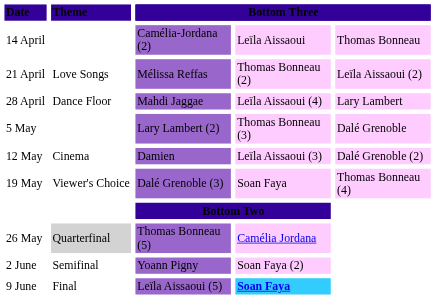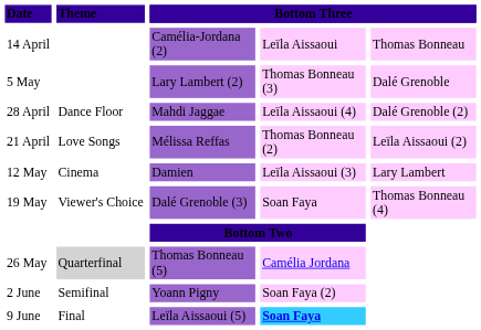 <table cellpadding=2 cellspacing=6>
 <tr bgcolor=#330099>
 <td><span><strong>Date</strong></span></td>
 <td><span><strong>Theme</strong></span></td>
 <td bgcolor=#330099 colspan="3" align="center"><span><strong>Bottom Three</strong></span></td>
 </tr>
 <tr>
 <td>14 April</td>
 <td></td>
 <td bgcolor="#9966CC" width="125">Camélia-Jordana (2)</td>
 <td bgcolor="#FFCCFF" width="125">Leïla Aissaoui</td>
 <td bgcolor="#FFCCFF" width="125">Thomas Bonneau</td>
 </tr>
 <tr>
+<td>5 May</td>
+<td></td>
+<td bgcolor="#9966CC" width="125">Lary Lambert (2)</td>
+<td bgcolor="#FFCCFF" width="125">Thomas Bonneau (3)</td>
+<td bgcolor="#FFCCFF" width="125">Dalé Grenoble</td>
+</tr>
+<tr>
+<td>28 April</td>
+<td>Dance Floor</td>
+<td bgcolor="#9966CC" width="125">Mahdi Jaggae</td>
+<td bgcolor="#FFCCFF" width="125">Leïla Aissaoui (4)</td>
+<td bgcolor="#FFCCFF" width="125">Dalé Grenoble (2)</td>
+</tr>
+<tr>
 <td>21 April</td>
 <td>Love Songs</td>
 <td bgcolor="#9966CC" width="125">Mélissa Reffas</td>
 <td bgcolor="#FFCCFF" width="125">Thomas Bonneau (2)</td>
 <td bgcolor="#FFCCFF" width="125">Leïla Aissaoui (2)</td>
 </tr>
 <tr>
-<td>28 April</td>
-<td>Dance Floor</td>
-<td bgcolor="#9966CC" width="125">Mahdi Jaggae</td>
-<td bgcolor="#FFCCFF" width="125">Leïla Aissaoui (4)</td>
-<td bgcolor="#FFCCFF" width="125">Lary Lambert</td>
-</tr>
-<tr>
-<td>5 May</td>
-<td></td>
-<td bgcolor="#9966CC" width="125">Lary Lambert (2)</td>
-<td bgcolor="#FFCCFF" width="125">Thomas Bonneau (3)</td>
-<td bgcolor="#FFCCFF" width="125">Dalé Grenoble</td>
-</tr>
-<tr>
 <td>12 May</td>
 <td>Cinema</td>
 <td bgcolor="#9966CC" width="125">Damien</td>
 <td bgcolor="#FFCCFF" width="125">Leïla Aissaoui (3)</td>
-<td bgcolor="#FFCCFF" width="125">Dalé Grenoble (2)</td>
+<td bgcolor="#FFCCFF" width="125">Lary Lambert</td>
 </tr>
 <tr>
 <td>19 May</td>
 <td>Viewer's Choice</td>
 <td bgcolor="#9966CC" width="125">Dalé Grenoble (3)</td>
 <td bgcolor="#FFCCFF" width="125">Soan Faya</td>
 <td bgcolor="#FFCCFF" width="125">Thomas Bonneau (4)</td>
 </tr>
 <tr>
 <td></td>
 <td></td>
 <td bgcolor=#330099 colspan="2" align="center"><span><strong>Bottom Two</strong></span></td>
 </tr>
 <tr>
 <td>26 May</td>
 <td style="background: lightgrey;">Quarterfinal</td>
 <td bgcolor="#9966CC" width="125">Thomas Bonneau (5)</td>
 <td bgcolor="#FFCCFF" width="125"><a href='#'>Camélia Jordana</a></td>
 </tr>
 <tr>
 <td>2 June</td>
 <td>Semifinal</td>
 <td bgcolor="#9966CC" width="125">Yoann Pigny</td>
 <td bgcolor="#FFCCFF" width="125">Soan Faya (2)</td>
 </tr>
 <tr>
 <td>9 June</td>
 <td>Final</td>
 <td bgcolor="#9966CC" width="125">Leïla Aissaoui (5)</td>
 <td bgcolor="#33CCFF"><strong><a href='#'>Soan Faya</a></strong></td>
 </tr>
 </table>
